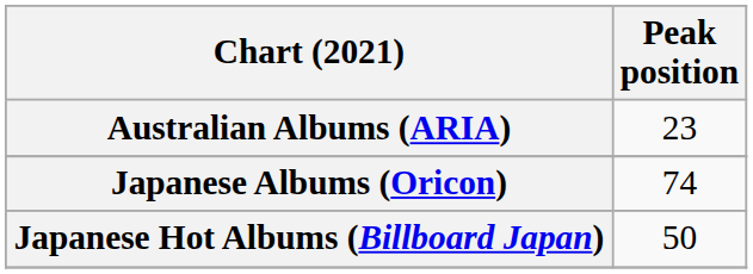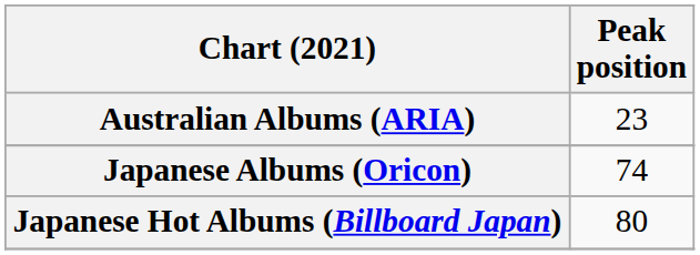 <table class="wikitable sortable plainrowheaders" style="text-align:center">
 <tr>
 <th scope="col">Chart (2021)</th>
 <th scope="col">Peak<br>position</th>
 </tr>
 <tr>
 <th scope="row">Australian Albums (<a href='#'>ARIA</a>)</th>
 <td>23</td>
 </tr>
 <tr>
 </tr>
 <tr>
 <th scope="row">Japanese Albums (<a href='#'>Oricon</a>)</th>
 <td>74</td>
 </tr>
 <tr>
 <th scope="row">Japanese Hot Albums (<em><a href='#'>Billboard Japan</a></em>)</th>
-<td>50</td>
+<td>80</td>
 </tr>
 <tr>
 </tr>
 <tr>
 </tr>
 <tr>
 </tr>
 <tr>
 </tr>
 </table>
